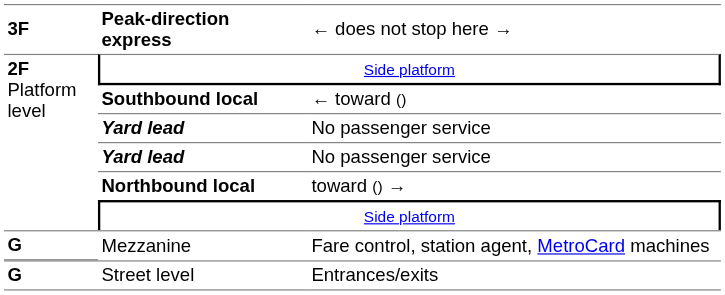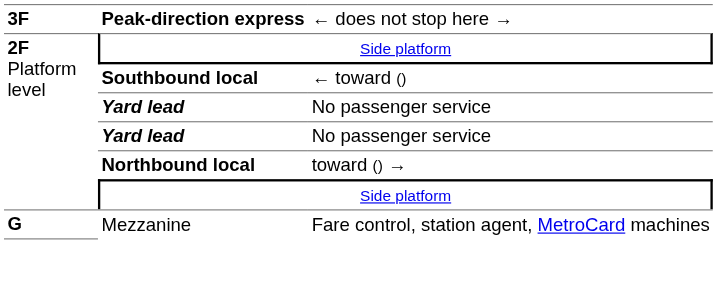 <table cellspacing=0 cellpadding=3>
 <tr>
 <td style="border-top:solid 1px gray;"><strong>3F</strong></td>
 <td style="border-top:solid 1px gray;"><span><strong>Peak-direction express</strong></span></td>
 <td style="border-top:solid 1px gray;">←  does not stop here →</td>
 </tr>
 <tr>
 <td style="border-top:solid 1px gray;vertical-align:top;" rowspan=6><strong>2F</strong><br>Platform level</td>
 <td style="border-top:solid 1px gray;border-right:solid 2px black;border-left:solid 2px black;border-bottom:solid 2px black;text-align:center;" colspan=2><small><a href='#'>Side platform</a></small></td>
 </tr>
 <tr>
 <td style="border-bottom:solid 1px gray;"><span><strong>Southbound local</strong></span></td>
 <td style="border-bottom:solid 1px gray;">←  toward  <small>()</small></td>
 </tr>
 <tr>
 <td style="border-bottom:solid 1px gray;"><strong><em>Yard lead</em></strong></td>
 <td style="border-bottom:solid 1px gray;"> No passenger service</td>
 </tr>
 <tr>
 <td style="border-bottom:solid 1px gray;"><strong><em>Yard lead</em></strong></td>
 <td style="border-bottom:solid 1px gray;"> No passenger service</td>
 </tr>
 <tr>
 <td><span><strong>Northbound local</strong></span></td>
 <td>  toward  <small>()</small> →</td>
 </tr>
 <tr>
 <td style="border-top:solid 2px black;border-right:solid 2px black;border-left:solid 2px black;text-align:center;" colspan=2><small><a href='#'>Side platform</a></small></td>
 </tr>
 <tr>
 <td style="border-top:solid 1px gray;border-bottom:solid 1px gray;" width=75><strong>G</strong></td>
 <td style="border-top:solid 1px gray;">Mezzanine</td>
 <td style="border-top:solid 1px gray;">Fare control, station agent, <a href='#'>MetroCard</a> machines</td>
 </tr>
-<tr>
-<td style="border-top:solid 1px gray;border-bottom:solid 1px gray;" width=75><strong>G</strong></td>
-<td style="border-top:solid 1px gray;border-bottom:solid 1px gray;" width=175>Street level</td>
-<td style="border-top:solid 1px gray;border-bottom:solid 1px gray;" width=350>Entrances/exits</td>
-</tr>
 </table>
